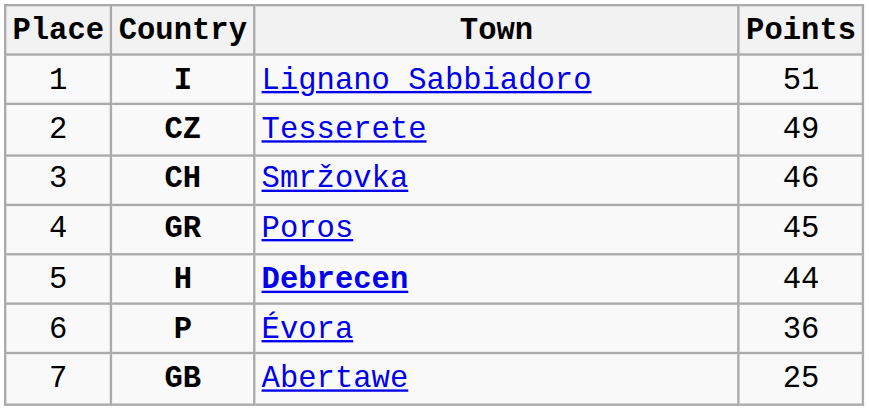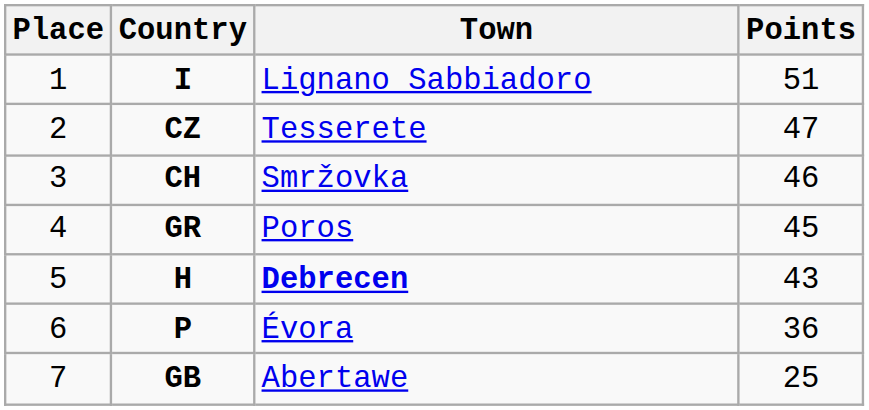 <table class="wikitable" style="text-align;">
 <tr>
 <th width="25">Place</th>
 <th width="25">Country</th>
 <th width="200">Town</th>
 <th width="25">Points</th>
 </tr>
 <tr>
 <td align="center">1</td>
 <td align="center"><strong>I</strong></td>
 <td align="left"><a href='#'>Lignano Sabbiadoro</a></td>
 <td align="center">51</td>
 </tr>
 <tr>
 <td align="center">2</td>
 <td align="center"><strong>CZ</strong></td>
 <td align="left"><a href='#'>Tesserete</a></td>
-<td align="center">49</td>
+<td align="center">47</td>
 </tr>
 <tr>
 <td align="center">3</td>
 <td align="center"><strong>CH</strong></td>
 <td align="left"><a href='#'>Smržovka</a></td>
 <td align="center">46</td>
 </tr>
 <tr>
 <td align="center">4</td>
 <td align="center"><strong>GR</strong></td>
 <td align="left"><a href='#'>Poros</a></td>
 <td align="center">45</td>
 </tr>
 <tr>
 <td align="center">5</td>
 <td align="center"><strong>H</strong></td>
 <td align="left"><strong><a href='#'>Debrecen</a></strong></td>
-<td align="center">44</td>
+<td align="center">43</td>
 </tr>
 <tr>
 <td align="center">6</td>
 <td align="center"><strong>P</strong></td>
 <td align="left"><a href='#'>Évora</a></td>
 <td align="center">36</td>
 </tr>
 <tr>
 <td align="center">7</td>
 <td align="center"><strong>GB</strong></td>
 <td align="left"><a href='#'>Abertawe</a></td>
 <td align="center">25</td>
 </tr>
 </table>
